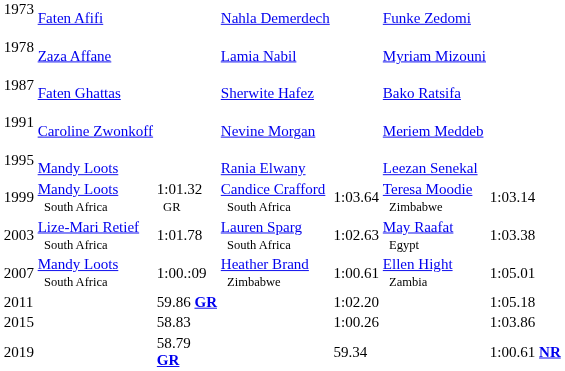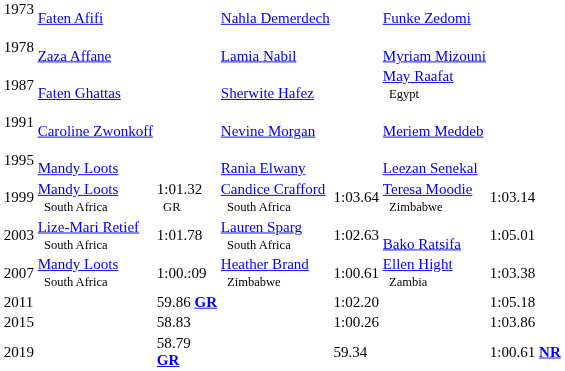 <table>
 <tr>
 <td>1973</td>
 <td> <br>  <a href='#'>Faten Afifi</a></td>
 <td></td>
 <td> <br>  <a href='#'>Nahla Demerdech</a></td>
 <td></td>
 <td> <br>  <a href='#'>Funke Zedomi</a></td>
 <td></td>
 </tr>
 <tr>
 <td>1978</td>
 <td> <br>  <a href='#'>Zaza Affane</a></td>
 <td></td>
 <td> <br>  <a href='#'>Lamia Nabil</a></td>
 <td></td>
 <td> <br>  <a href='#'>Myriam Mizouni</a></td>
 <td></td>
 </tr>
 <tr>
 <td>1987</td>
 <td> <br>  <a href='#'>Faten Ghattas</a></td>
 <td></td>
 <td> <br>  <a href='#'>Sherwite Hafez</a></td>
 <td></td>
-<td> <br>  <a href='#'>Bako Ratsifa</a></td>
+<td><a href='#'>May Raafat</a> <small><br>    Egypt</small></td>
 <td></td>
 </tr>
 <tr>
 <td>1991</td>
 <td> <br>  <a href='#'>Caroline Zwonkoff</a></td>
 <td></td>
 <td> <br>  <a href='#'>Nevine Morgan</a></td>
 <td></td>
 <td> <br>  <a href='#'>Meriem Meddeb</a></td>
 <td></td>
 </tr>
 <tr>
 <td>1995</td>
 <td> <br>  <a href='#'>Mandy Loots</a></td>
 <td></td>
 <td> <br>  <a href='#'>Rania Elwany</a></td>
 <td></td>
 <td> <br>  <a href='#'>Leezan Senekal</a></td>
 <td></td>
 </tr>
 <tr>
 <td>1999</td>
 <td><a href='#'>Mandy Loots</a> <small><br>    South Africa </small></td>
 <td>1:01.32 <small><br>   GR </small></td>
 <td><a href='#'>Candice Crafford</a> <small><br>    South Africa </small></td>
 <td>1:03.64</td>
 <td><a href='#'>Teresa Moodie</a> <small><br>    Zimbabwe </small></td>
 <td>1:03.14</td>
 </tr>
 <tr>
 <td>2003</td>
 <td><a href='#'>Lize-Mari Retief</a> <small><br>    South Africa</small></td>
 <td>1:01.78</td>
 <td><a href='#'>Lauren Sparg</a> <small><br>    South Africa</small></td>
 <td>1:02.63</td>
-<td><a href='#'>May Raafat</a> <small><br>    Egypt</small></td>
-<td>1:03.38</td>
+<td> <br>  <a href='#'>Bako Ratsifa</a></td>
+<td>1:05.01</td>
 </tr>
 <tr>
 <td>2007</td>
 <td><a href='#'>Mandy Loots</a> <small><br>   South Africa</small></td>
 <td>1:00.:09</td>
 <td><a href='#'>Heather Brand</a> <small><br>   Zimbabwe</small></td>
 <td>1:00.61</td>
 <td><a href='#'>Ellen Hight</a> <small><br>   Zambia</small></td>
-<td>1:05.01</td>
+<td>1:03.38</td>
 </tr>
 <tr>
 <td>2011</td>
 <td></td>
 <td>59.86 <strong><a href='#'>GR</a></strong></td>
 <td></td>
 <td>1:02.20</td>
 <td></td>
 <td>1:05.18</td>
 </tr>
 <tr>
 <td>2015</td>
 <td></td>
 <td>58.83</td>
 <td></td>
 <td>1:00.26</td>
 <td></td>
 <td>1:03.86</td>
 </tr>
 <tr>
 <td>2019</td>
 <td></td>
 <td>58.79<br><strong><a href='#'>GR</a></strong></td>
 <td></td>
 <td>59.34</td>
 <td></td>
 <td>1:00.61  <strong><a href='#'>NR</a></strong></td>
 </tr>
 </table>
